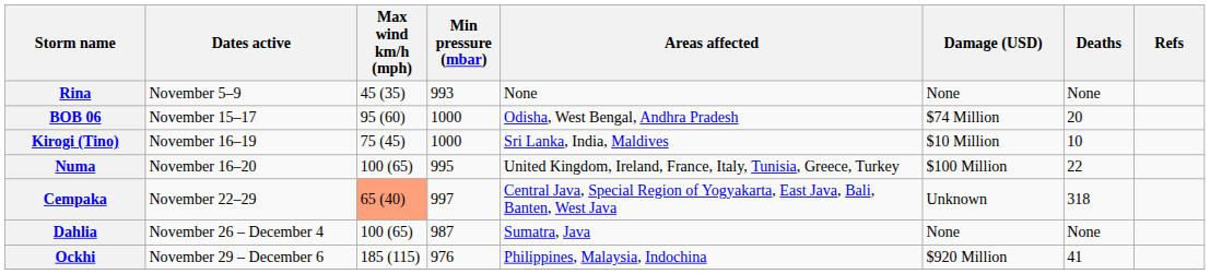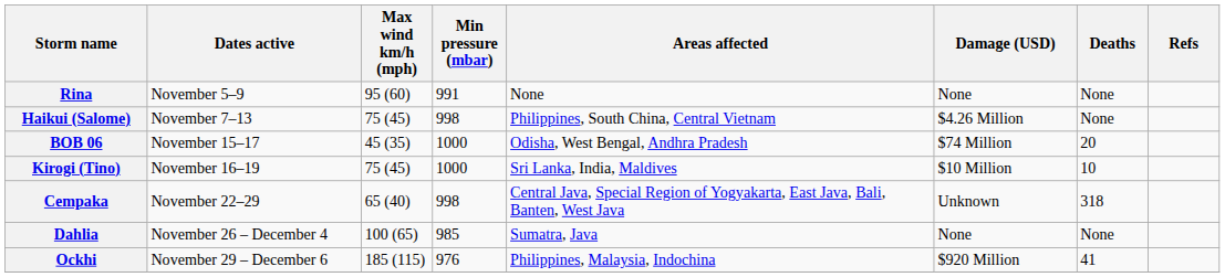 <table class="wikitable sortable">
 <tr>
 <th width="10%"><strong>Storm name</strong></th>
 <th width="15%"><strong>Dates active</strong></th>
 <th width="5%"><strong>Max wind km/h (mph)</strong></th>
 <th width="5%"><strong>Min pressure (<a href='#'>mbar</a>)</strong></th>
 <th width="30%"><strong>Areas affected</strong></th>
 <th width="10%"><strong>Damage (USD)</strong></th>
 <th width="5%"><strong>Deaths</strong></th>
 <th width="5%"><strong>Refs</strong></th>
 </tr>
 <tr>
 <th><a href='#'>Rina</a></th>
 <td>November 5–9</td>
-<td>45 (35)</td>
-<td>993</td>
+<td>95 (60)</td>
+<td>991</td>
 <td>None</td>
 <td>None</td>
 <td>None</td>
 <td></td>
 </tr>
 <tr>
+<th><a href='#'>Haikui (Salome)</a></th>
+<td>November 7–13</td>
+<td>75 (45)</td>
+<td>998</td>
+<td><a href='#'>Philippines</a>, South China, <a href='#'>Central Vietnam</a></td>
+<td>$4.26 Million</td>
+<td>None</td>
+<td></td>
+</tr>
+<tr>
 <th><a href='#'>BOB 06</a></th>
 <td>November 15–17</td>
-<td>95 (60)</td>
+<td>45 (35)</td>
 <td>1000</td>
 <td><a href='#'>Odisha</a>, West Bengal, <a href='#'>Andhra Pradesh</a></td>
 <td>$74 Million</td>
 <td>20</td>
 <td></td>
 </tr>
 <tr>
 <th><a href='#'>Kirogi (Tino)</a></th>
 <td>November 16–19</td>
 <td>75 (45)</td>
 <td>1000</td>
 <td><a href='#'>Sri Lanka</a>, India, <a href='#'>Maldives</a></td>
 <td>$10 Million</td>
 <td>10</td>
 <td></td>
 </tr>
 <tr>
-<th><a href='#'>Numa</a></th>
-<td>November 16–20</td>
-<td>100 (65)</td>
-<td>995</td>
-<td>United Kingdom, Ireland, France, Italy, <a href='#'>Tunisia</a>, Greece, Turkey</td>
-<td>$100 Million</td>
-<td>22</td>
-<td></td>
-</tr>
-<tr>
 <th><a href='#'>Cempaka</a></th>
 <td>November 22–29</td>
-<td style="background: lightsalmon;">65 (40)</td>
-<td>997</td>
+<td>65 (40)</td>
+<td>998</td>
 <td><a href='#'>Central Java</a>, <a href='#'>Special Region of Yogyakarta</a>, <a href='#'>East Java</a>, <a href='#'>Bali</a>, <a href='#'>Banten</a>, <a href='#'>West Java</a></td>
 <td>Unknown</td>
 <td>318</td>
 <td></td>
 </tr>
 <tr>
 <th><a href='#'>Dahlia</a></th>
 <td>November 26 – December 4</td>
 <td>100 (65)</td>
-<td>987</td>
+<td>985</td>
 <td><a href='#'>Sumatra</a>, <a href='#'>Java</a></td>
 <td>None</td>
 <td>None</td>
 <td></td>
 </tr>
 <tr>
 <th><a href='#'>Ockhi</a></th>
 <td>November 29 – December 6</td>
 <td>185 (115)</td>
 <td>976</td>
 <td><a href='#'>Philippines</a>, <a href='#'>Malaysia</a>, <a href='#'>Indochina</a></td>
 <td>$920 Million</td>
 <td>41</td>
 <td></td>
 </tr>
 <tr>
 </tr>
 </table>
